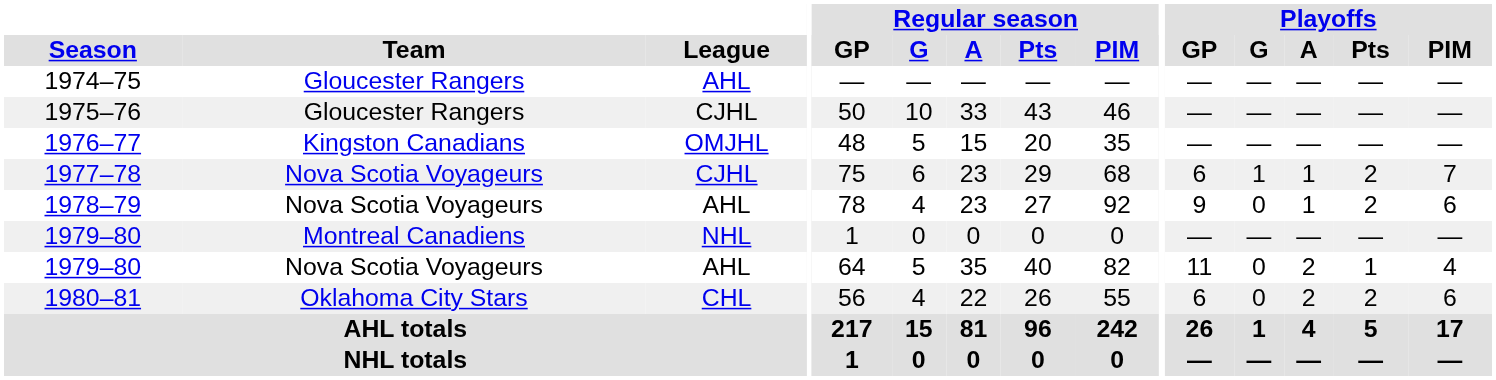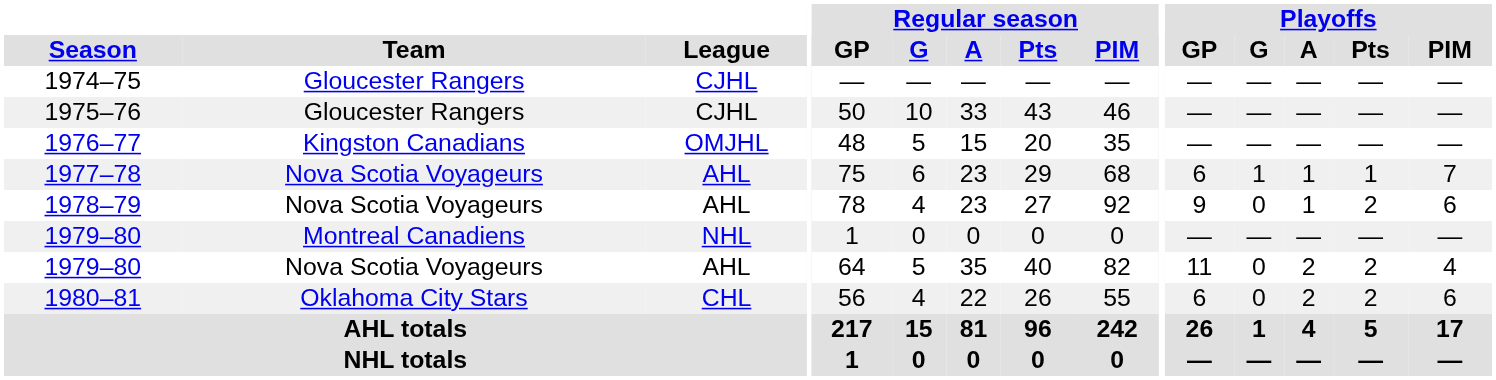 <table border="0" cellpadding="1" cellspacing="0" style="text-align:center; width:60em">
 <tr bgcolor="#e0e0e0">
 <th colspan="3" bgcolor="#ffffff"></th>
 <th rowspan="100" bgcolor="#ffffff"></th>
 <th colspan="5"><a href='#'>Regular season</a></th>
 <th rowspan="100" bgcolor="#ffffff"></th>
 <th colspan="5"><a href='#'>Playoffs</a></th>
 </tr>
 <tr bgcolor="#e0e0e0">
 <th><a href='#'>Season</a></th>
 <th>Team</th>
 <th>League</th>
 <th>GP</th>
 <th><a href='#'>G</a></th>
 <th><a href='#'>A</a></th>
 <th><a href='#'>Pts</a></th>
 <th><a href='#'>PIM</a></th>
 <th>GP</th>
 <th>G</th>
 <th>A</th>
 <th>Pts</th>
 <th>PIM</th>
 </tr>
 <tr>
 <td>1974–75</td>
 <td><a href='#'>Gloucester Rangers</a></td>
-<td><a href='#'>AHL</a></td>
+<td><a href='#'>CJHL</a></td>
 <td>—</td>
 <td>—</td>
 <td>—</td>
 <td>—</td>
 <td>—</td>
 <td>—</td>
 <td>—</td>
 <td>—</td>
 <td>—</td>
 <td>—</td>
 </tr>
 <tr bgcolor="#f0f0f0">
 <td>1975–76</td>
 <td>Gloucester Rangers</td>
 <td>CJHL</td>
 <td>50</td>
 <td>10</td>
 <td>33</td>
 <td>43</td>
 <td>46</td>
 <td>—</td>
 <td>—</td>
 <td>—</td>
 <td>—</td>
 <td>—</td>
 </tr>
 <tr>
 <td><a href='#'>1976–77</a></td>
 <td><a href='#'>Kingston Canadians</a></td>
 <td><a href='#'>OMJHL</a></td>
 <td>48</td>
 <td>5</td>
 <td>15</td>
 <td>20</td>
 <td>35</td>
 <td>—</td>
 <td>—</td>
 <td>—</td>
 <td>—</td>
 <td>—</td>
 </tr>
 <tr bgcolor="#f0f0f0">
 <td><a href='#'>1977–78</a></td>
 <td><a href='#'>Nova Scotia Voyageurs</a></td>
-<td><a href='#'>CJHL</a></td>
+<td><a href='#'>AHL</a></td>
 <td>75</td>
 <td>6</td>
 <td>23</td>
 <td>29</td>
 <td>68</td>
 <td>6</td>
 <td>1</td>
 <td>1</td>
-<td>2</td>
+<td>1</td>
 <td>7</td>
 </tr>
 <tr>
 <td><a href='#'>1978–79</a></td>
 <td>Nova Scotia Voyageurs</td>
 <td>AHL</td>
 <td>78</td>
 <td>4</td>
 <td>23</td>
 <td>27</td>
 <td>92</td>
 <td>9</td>
 <td>0</td>
 <td>1</td>
 <td>2</td>
 <td>6</td>
 </tr>
 <tr bgcolor="#f0f0f0">
 <td><a href='#'>1979–80</a></td>
 <td><a href='#'>Montreal Canadiens</a></td>
 <td><a href='#'>NHL</a></td>
 <td>1</td>
 <td>0</td>
 <td>0</td>
 <td>0</td>
 <td>0</td>
 <td>—</td>
 <td>—</td>
 <td>—</td>
 <td>—</td>
 <td>—</td>
 </tr>
 <tr>
 <td><a href='#'>1979–80</a></td>
 <td>Nova Scotia Voyageurs</td>
 <td>AHL</td>
 <td>64</td>
 <td>5</td>
 <td>35</td>
 <td>40</td>
 <td>82</td>
 <td>11</td>
 <td>0</td>
 <td>2</td>
-<td>1</td>
+<td>2</td>
 <td>4</td>
 </tr>
 <tr bgcolor="#f0f0f0">
 <td><a href='#'>1980–81</a></td>
 <td><a href='#'>Oklahoma City Stars</a></td>
 <td><a href='#'>CHL</a></td>
 <td>56</td>
 <td>4</td>
 <td>22</td>
 <td>26</td>
 <td>55</td>
 <td>6</td>
 <td>0</td>
 <td>2</td>
 <td>2</td>
 <td>6</td>
 </tr>
 <tr bgcolor="#e0e0e0">
 <th colspan="3">AHL totals</th>
 <th>217</th>
 <th>15</th>
 <th>81</th>
 <th>96</th>
 <th>242</th>
 <th>26</th>
 <th>1</th>
 <th>4</th>
 <th>5</th>
 <th>17</th>
 </tr>
 <tr bgcolor="#e0e0e0">
 <th colspan="3">NHL totals</th>
 <th>1</th>
 <th>0</th>
 <th>0</th>
 <th>0</th>
 <th>0</th>
 <th>—</th>
 <th>—</th>
 <th>—</th>
 <th>—</th>
 <th>—</th>
 </tr>
 </table>
